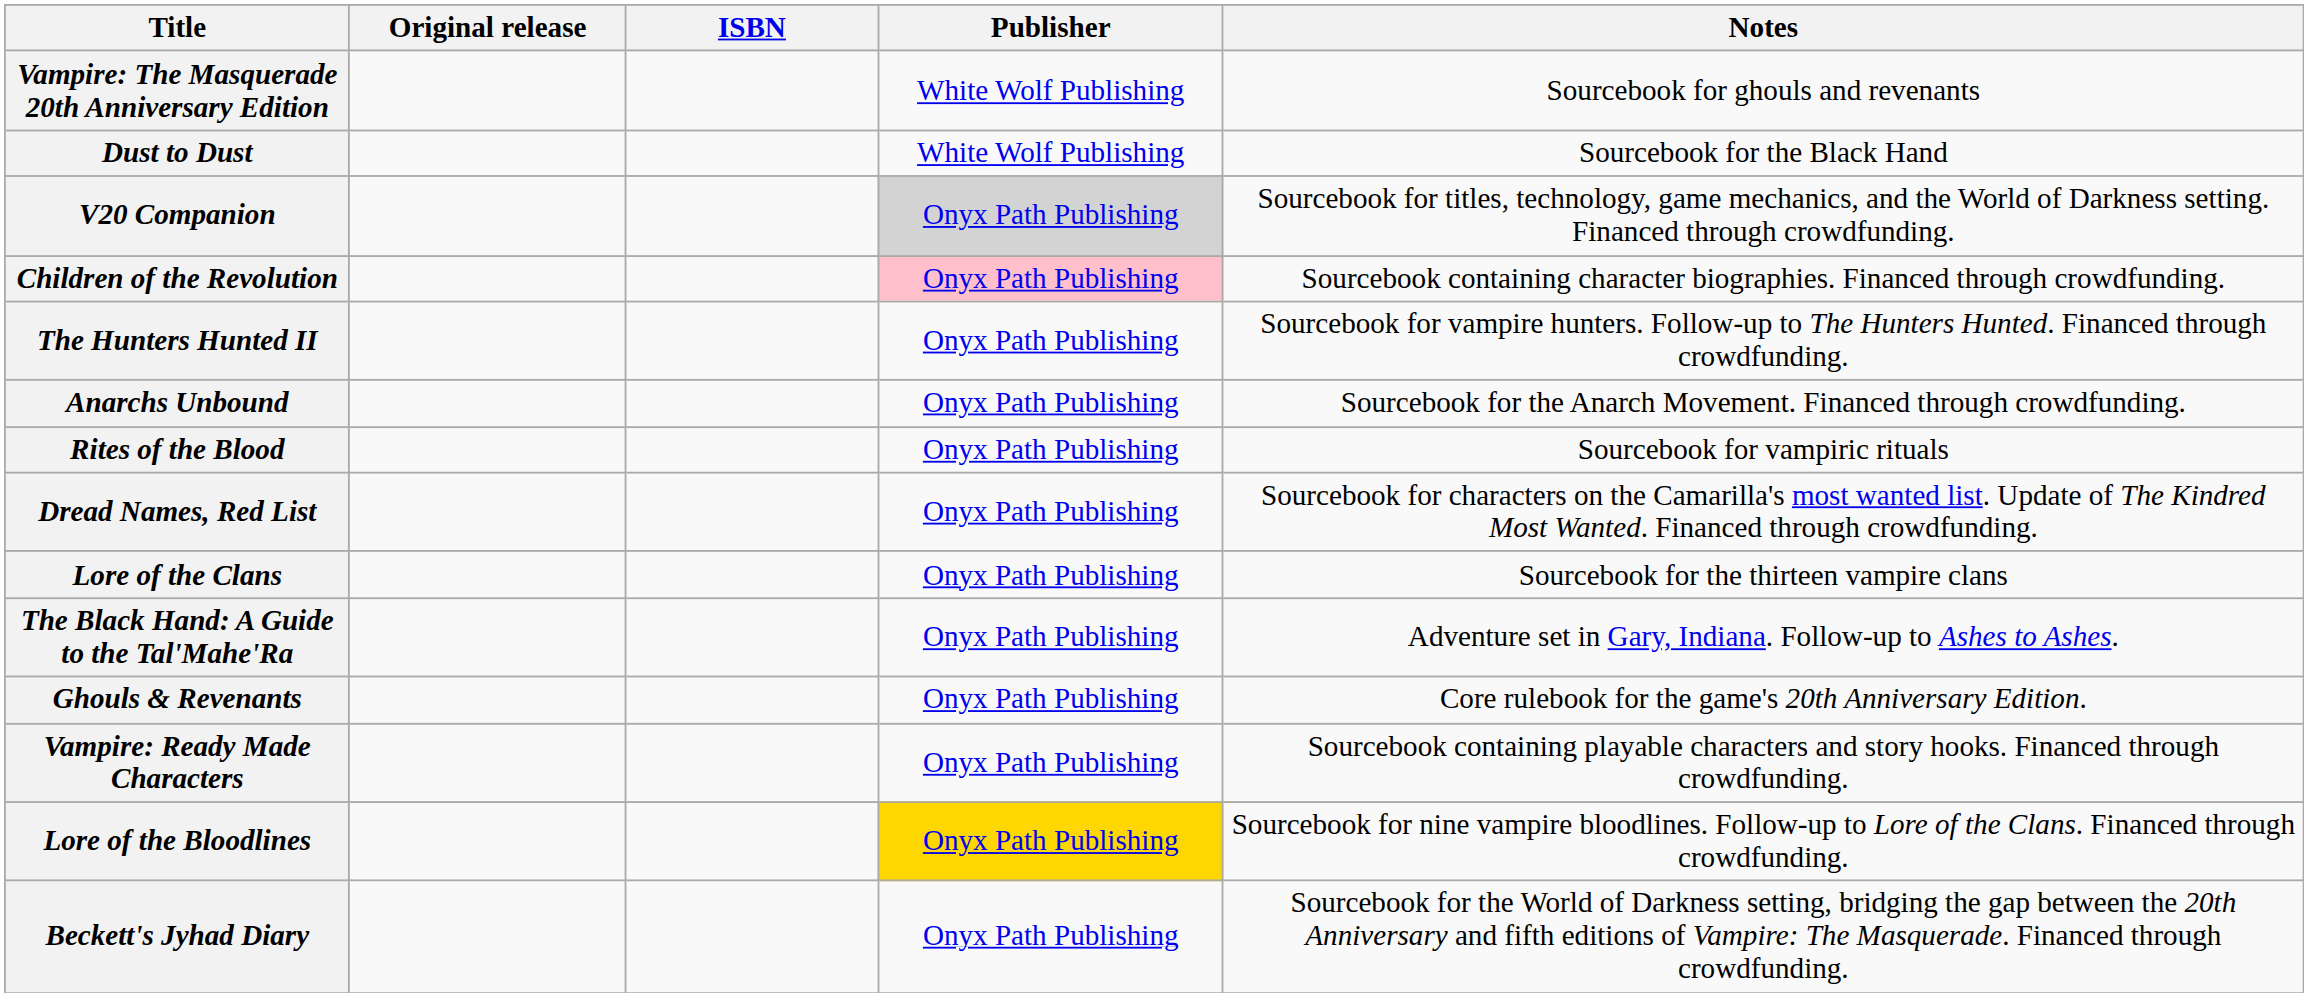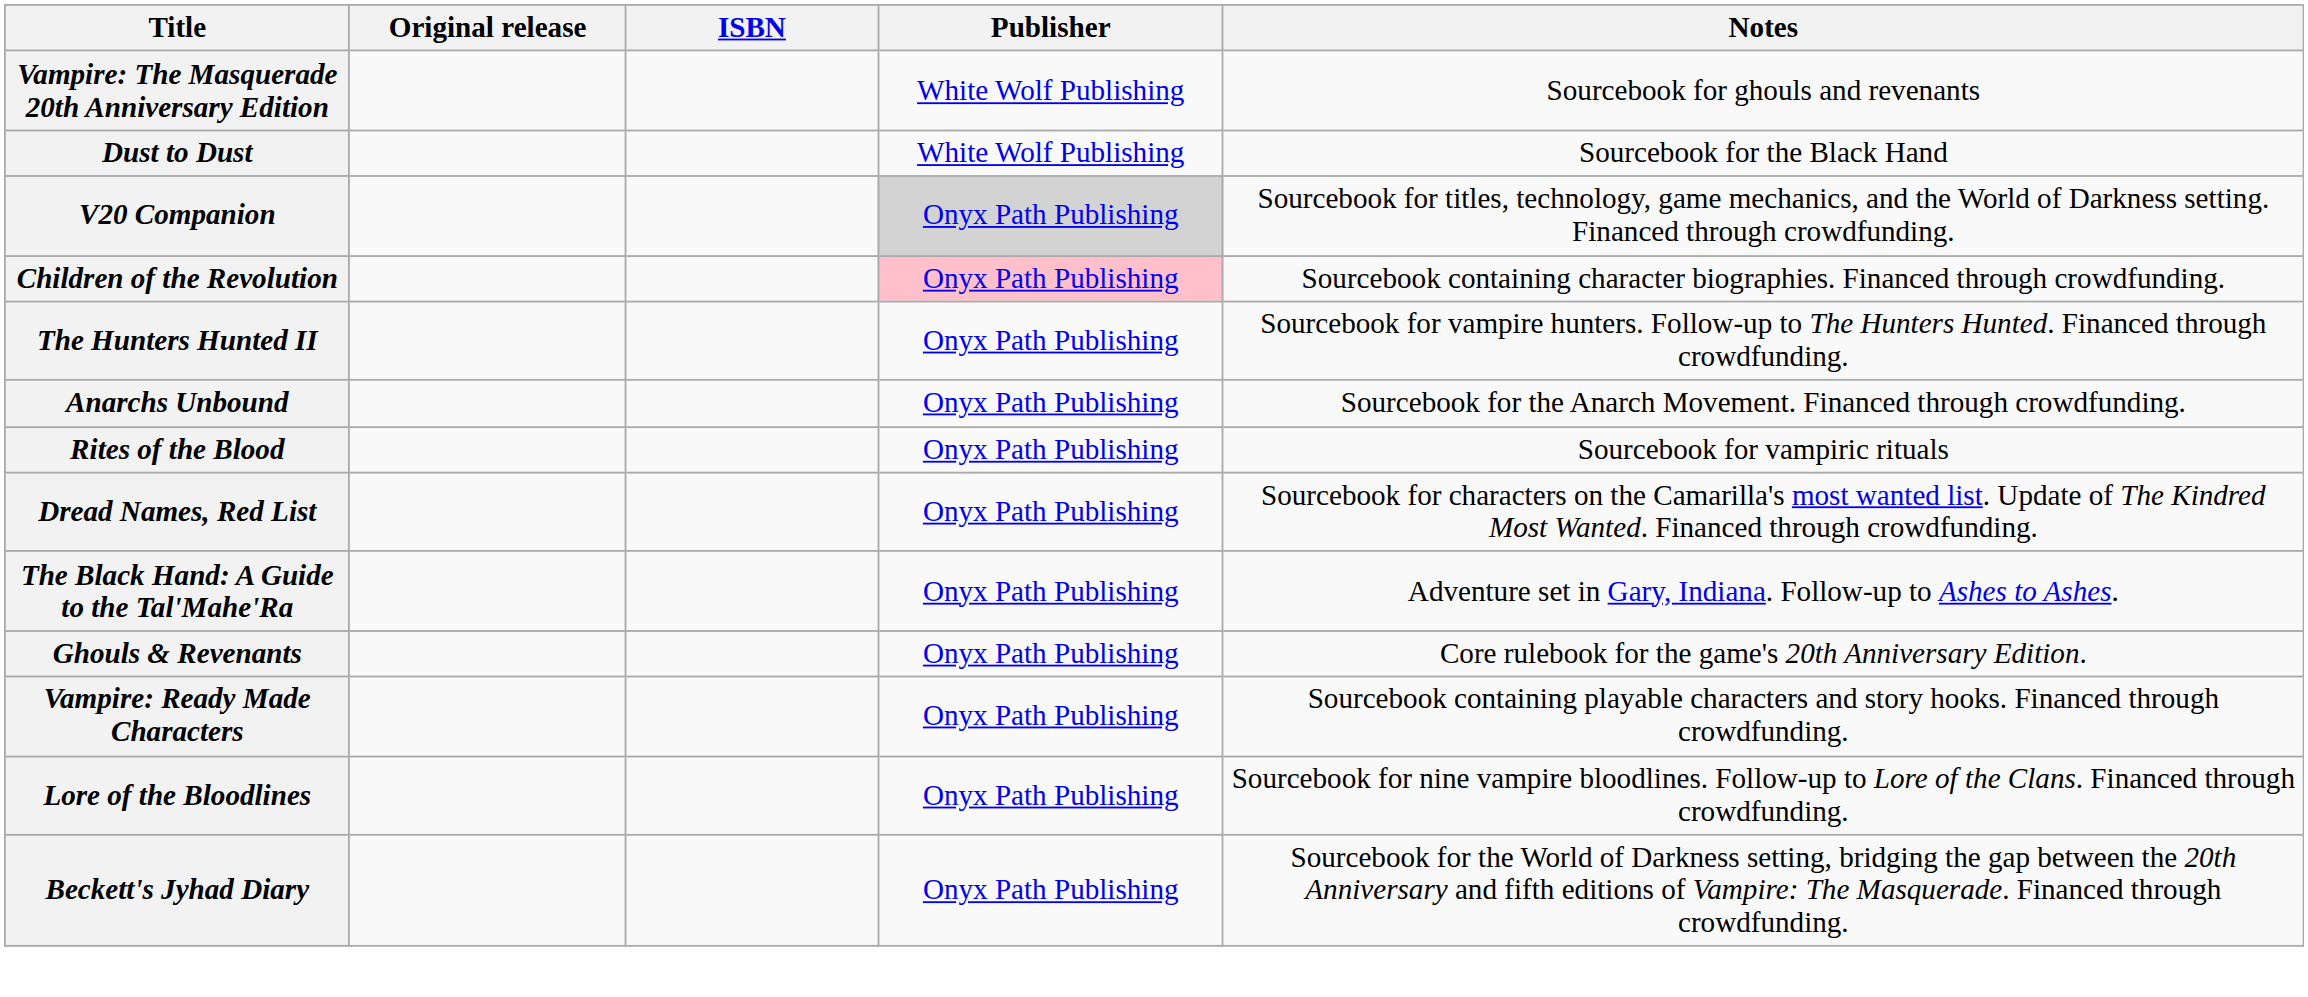 <table class="wikitable sortable plainrowheaders" style="width: 100%;">
 <tr>
 <th scope="col" style="width:15%;">Title</th>
 <th scope="col" style="width:12%;">Original release</th>
 <th scope="col" style="width:11%;"><a href='#'>ISBN</a></th>
 <th scope="col" style="width:15%;">Publisher</th>
 <th scope="col" style="width:47%;">Notes</th>
 </tr>
 <tr style="text-align: center;">
 <th scope="row" style="text-align:center;"><em>Vampire: The Masquerade 20th Anniversary Edition</em></th>
 <td></td>
 <td></td>
 <td><a href='#'>White Wolf Publishing</a></td>
 <td>Sourcebook for ghouls and revenants</td>
 </tr>
 <tr style="text-align: center;">
 <th scope="row" style="text-align:center;"><em>Dust to Dust</em></th>
 <td></td>
 <td></td>
 <td><a href='#'>White Wolf Publishing</a></td>
 <td>Sourcebook for the Black Hand</td>
 </tr>
 <tr style="text-align: center;">
 <th scope="row" style="text-align:center;"><em>V20 Companion</em></th>
 <td></td>
 <td></td>
 <td style="background: lightgrey;"><a href='#'>Onyx Path Publishing</a></td>
 <td>Sourcebook for titles, technology, game mechanics, and the World of Darkness setting. Financed through crowdfunding.</td>
 </tr>
 <tr style="text-align: center;">
 <th scope="row" style="text-align:center;"><em>Children of the Revolution</em></th>
 <td></td>
 <td></td>
 <td style="background: pink;"><a href='#'>Onyx Path Publishing</a></td>
 <td>Sourcebook containing character biographies. Financed through crowdfunding.</td>
 </tr>
 <tr style="text-align: center;">
 <th scope="row" style="text-align:center;"><em>The Hunters Hunted II</em></th>
 <td></td>
 <td></td>
 <td><a href='#'>Onyx Path Publishing</a></td>
 <td>Sourcebook for vampire hunters. Follow-up to <em>The Hunters Hunted</em>. Financed through crowdfunding.</td>
 </tr>
 <tr style="text-align: center;">
 <th scope="row" style="text-align:center;"><em>Anarchs Unbound</em></th>
 <td></td>
 <td></td>
 <td><a href='#'>Onyx Path Publishing</a></td>
 <td>Sourcebook for the Anarch Movement. Financed through crowdfunding.</td>
 </tr>
 <tr style="text-align: center;">
 <th scope="row" style="text-align:center;"><em>Rites of the Blood</em></th>
 <td></td>
 <td></td>
 <td><a href='#'>Onyx Path Publishing</a></td>
 <td>Sourcebook for vampiric rituals</td>
 </tr>
 <tr style="text-align: center;">
 <th scope="row" style="text-align:center;"><em>Dread Names, Red List</em></th>
 <td></td>
 <td></td>
 <td><a href='#'>Onyx Path Publishing</a></td>
 <td>Sourcebook for characters on the Camarilla's <a href='#'>most wanted list</a>. Update of <em>The Kindred Most Wanted</em>. Financed through crowdfunding.</td>
 </tr>
 <tr style="text-align: center;">
-<th scope="row" style="text-align:center;"><em>Lore of the Clans</em></th>
-<td></td>
-<td></td>
-<td><a href='#'>Onyx Path Publishing</a></td>
-<td>Sourcebook for the thirteen vampire clans</td>
-</tr>
-<tr style="text-align: center;">
 <th scope="row" style="text-align:center;"><em>The Black Hand: A Guide to the Tal'Mahe'Ra</em></th>
 <td></td>
 <td></td>
 <td><a href='#'>Onyx Path Publishing</a></td>
 <td>Adventure set in <a href='#'>Gary, Indiana</a>. Follow-up to <em><a href='#'>Ashes to Ashes</a></em>.</td>
 </tr>
 <tr style="text-align: center;">
 <th scope="row" style="text-align:center;"><em>Ghouls & Revenants</em></th>
 <td></td>
 <td></td>
 <td><a href='#'>Onyx Path Publishing</a></td>
 <td>Core rulebook for the game's <em>20th Anniversary Edition</em>.</td>
 </tr>
 <tr style="text-align: center;">
 <th scope="row" style="text-align:center;"><em>Vampire: Ready Made Characters</em></th>
 <td></td>
 <td></td>
 <td><a href='#'>Onyx Path Publishing</a></td>
 <td>Sourcebook containing playable characters and story hooks. Financed through crowdfunding.</td>
 </tr>
 <tr style="text-align: center;">
 <th scope="row" style="text-align:center;"><em>Lore of the Bloodlines</em></th>
 <td></td>
 <td></td>
-<td style="background: gold;"><a href='#'>Onyx Path Publishing</a></td>
+<td><a href='#'>Onyx Path Publishing</a></td>
 <td>Sourcebook for nine vampire bloodlines. Follow-up to <em>Lore of the Clans</em>. Financed through crowdfunding.</td>
 </tr>
 <tr style="text-align: center;">
 <th scope="row" style="text-align:center;"><em>Beckett's Jyhad Diary</em></th>
 <td></td>
 <td></td>
 <td><a href='#'>Onyx Path Publishing</a></td>
 <td>Sourcebook for the World of Darkness setting, bridging the gap between the <em>20th Anniversary</em> and fifth editions of <em>Vampire: The Masquerade</em>. Financed through crowdfunding.</td>
 </tr>
 </table>
